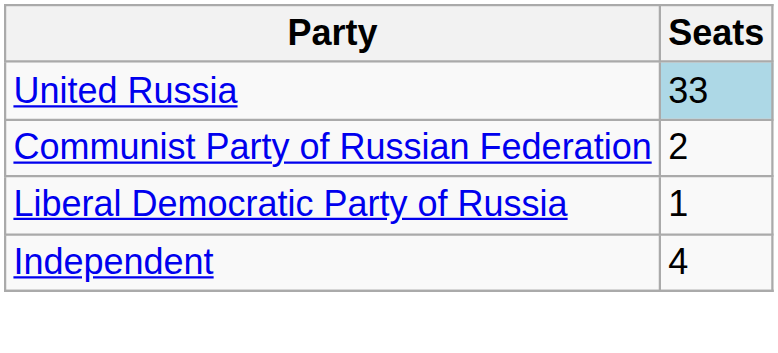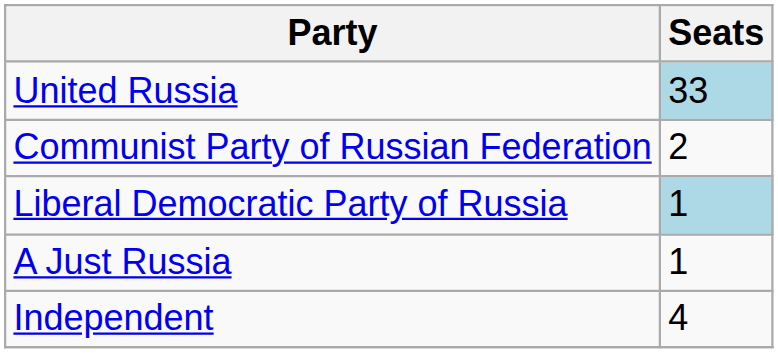 <table class="wikitable">
 <tr>
 <th>Party</th>
 <th>Seats</th>
 </tr>
 <tr>
 <td><a href='#'>United Russia</a></td>
 <td style="background: lightblue;">33</td>
 </tr>
 <tr>
 <td><a href='#'>Communist Party of Russian Federation</a></td>
 <td>2</td>
 </tr>
 <tr>
 <td><a href='#'>Liberal Democratic Party of Russia</a></td>
+<td style="background: lightblue;">1</td>
+</tr>
+<tr>
+<td><a href='#'>A Just Russia</a></td>
 <td>1</td>
 </tr>
 <tr>
 <td><a href='#'>Independent</a></td>
 <td>4</td>
 </tr>
 <tr>
 </tr>
 </table>
